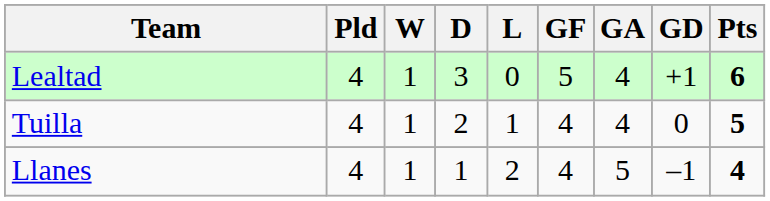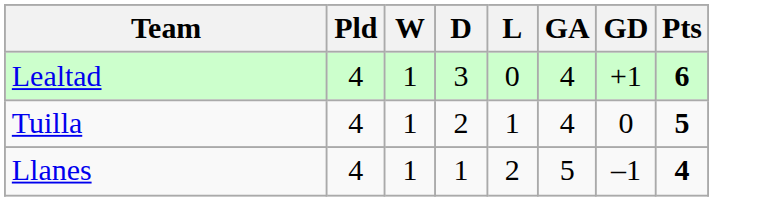 <table class="wikitable" style="text-align: center;">
 <tr>
 <th width=165>Team</th>
 <th width=20>Pld</th>
 <th width=20>W</th>
 <th width=20>D</th>
 <th width=20>L</th>
-<th width=20>GF</th>
 <th width=20>GA</th>
 <th width=20>GD</th>
 <th width=20>Pts</th>
 </tr>
 <tr bgcolor=#ccffcc>
 <td align=left><a href='#'>Lealtad</a></td>
 <td>4</td>
 <td>1</td>
 <td>3</td>
 <td>0</td>
-<td>5</td>
 <td>4</td>
 <td>+1</td>
 <td><strong>6</strong></td>
 </tr>
 <tr>
 <td align=left><a href='#'>Tuilla</a></td>
 <td>4</td>
 <td>1</td>
 <td>2</td>
 <td>1</td>
 <td>4</td>
-<td>4</td>
 <td>0</td>
 <td><strong>5</strong></td>
 </tr>
 <tr>
 <td align=left><a href='#'>Llanes</a></td>
 <td>4</td>
 <td>1</td>
 <td>1</td>
 <td>2</td>
-<td>4</td>
 <td>5</td>
 <td>–1</td>
 <td><strong>4</strong></td>
 </tr>
 </table>
